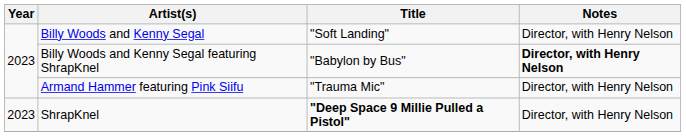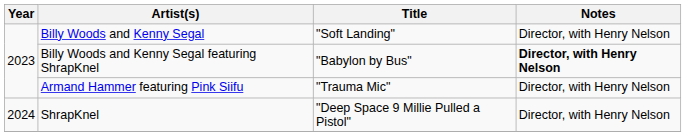 <table class="wikitable sortable">
 <tr>
 <th>Year</th>
 <th>Artist(s)</th>
 <th>Title</th>
 <th class=unsortable>Notes</th>
 </tr>
 <tr>
 <td rowspan="3">2023</td>
 <td><a href='#'>Billy Woods</a> and <a href='#'>Kenny Segal</a></td>
 <td>"Soft Landing"</td>
 <td>Director, with Henry Nelson</td>
 </tr>
 <tr>
 <td>Billy Woods and Kenny Segal featuring ShrapKnel</td>
 <td>"Babylon by Bus"</td>
 <td><strong>Director, with Henry Nelson</strong></td>
 </tr>
 <tr>
 <td><a href='#'>Armand Hammer</a> featuring <a href='#'>Pink Siifu</a></td>
 <td>"Trauma Mic"</td>
 <td>Director, with Henry Nelson</td>
 </tr>
 <tr>
-<td>2023</td>
+<td>2024</td>
 <td>ShrapKnel</td>
-<td><strong>"Deep Space 9 Millie Pulled a Pistol"</strong></td>
+<td>"Deep Space 9 Millie Pulled a Pistol"</td>
 <td>Director, with Henry Nelson</td>
 </tr>
 <tr>
 </tr>
 </table>
